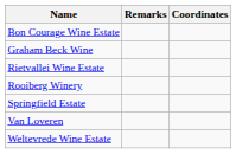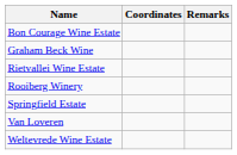 <table class="wikitable sortable" style="font-size: 95%;">
 <tr>
 <th>Name</th>
+<th>Coordinates</th>
 <th>Remarks</th>
-<th>Coordinates</th>
 </tr>
 <tr>
 <td><a href='#'>Bon Courage Wine Estate</a></td>
 <td></td>
 <td></td>
 </tr>
 <tr>
 <td><a href='#'>Graham Beck Wine</a></td>
 <td></td>
 <td></td>
 </tr>
 <tr>
 <td><a href='#'>Rietvallei Wine Estate</a></td>
 <td></td>
 <td></td>
 </tr>
 <tr>
 <td><a href='#'>Rooiberg Winery</a></td>
 <td></td>
 <td></td>
 </tr>
 <tr>
 <td><a href='#'>Springfield Estate</a></td>
 <td></td>
 <td></td>
 </tr>
 <tr>
 <td><a href='#'>Van Loveren</a></td>
 <td></td>
 <td></td>
 </tr>
 <tr>
 <td><a href='#'>Weltevrede Wine Estate</a></td>
 <td></td>
 <td></td>
 </tr>
 </table>
